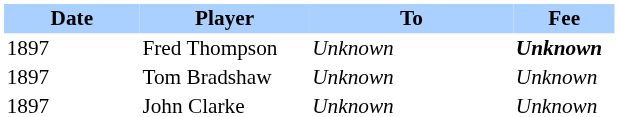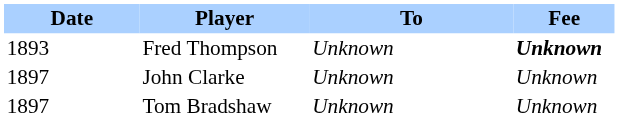 <table border="0" cellspacing="0" cellpadding="2">
 <tr bgcolor=AAD0FF>
 <th width=20%>Date</th>
 <th width=25%>Player</th>
 <th width=30%>To</th>
 <th width=15%>Fee</th>
 </tr>
 <tr>
-<td>1897</td>
+<td>1893</td>
 <td>Fred Thompson</td>
 <td><em>Unknown</em></td>
 <td><strong><em>Unknown</em></strong></td>
+</tr>
+<tr>
+<td>1897</td>
+<td>John Clarke</td>
+<td><em>Unknown</em></td>
+<td><em>Unknown</em></td>
 </tr>
 <tr>
 <td>1897</td>
 <td>Tom Bradshaw</td>
 <td><em>Unknown</em></td>
 <td><em>Unknown</em></td>
 </tr>
-<tr>
-<td>1897</td>
-<td>John Clarke</td>
-<td><em>Unknown</em></td>
-<td><em>Unknown</em></td>
-</tr>
 </table>
